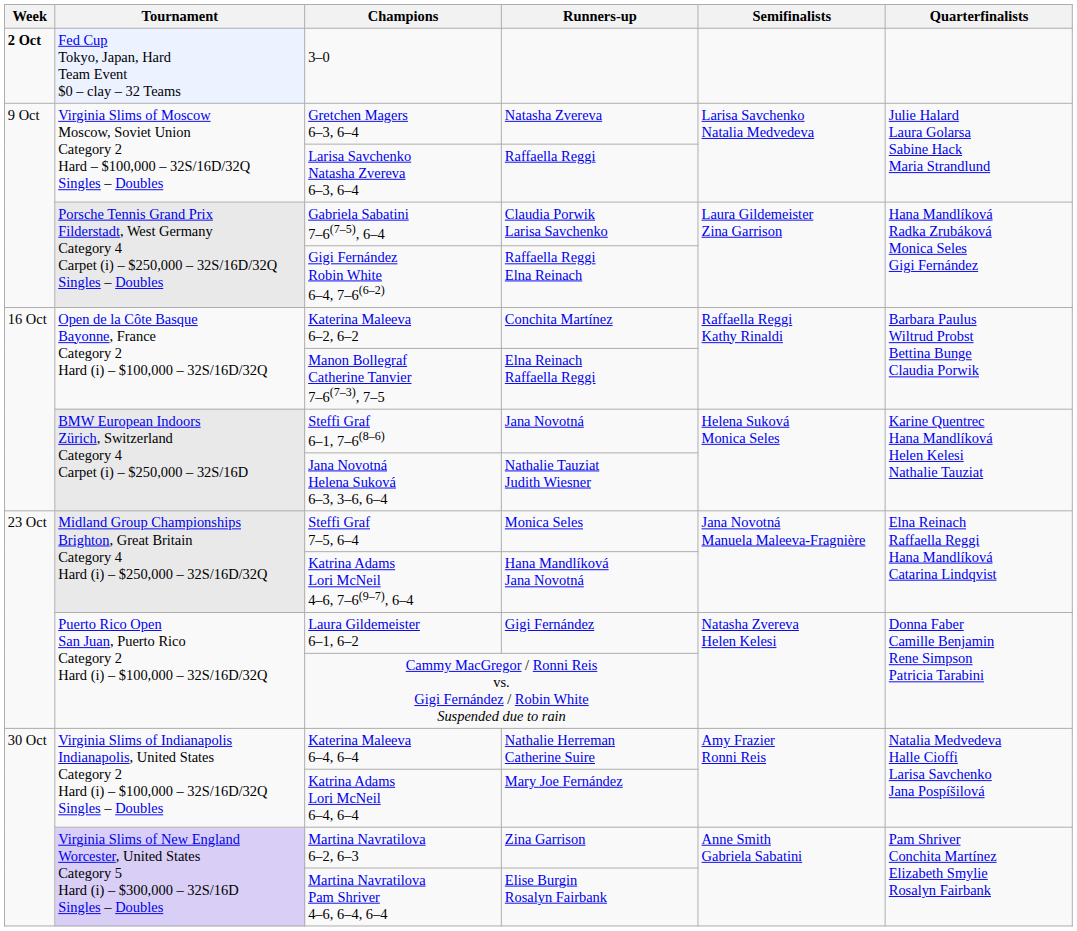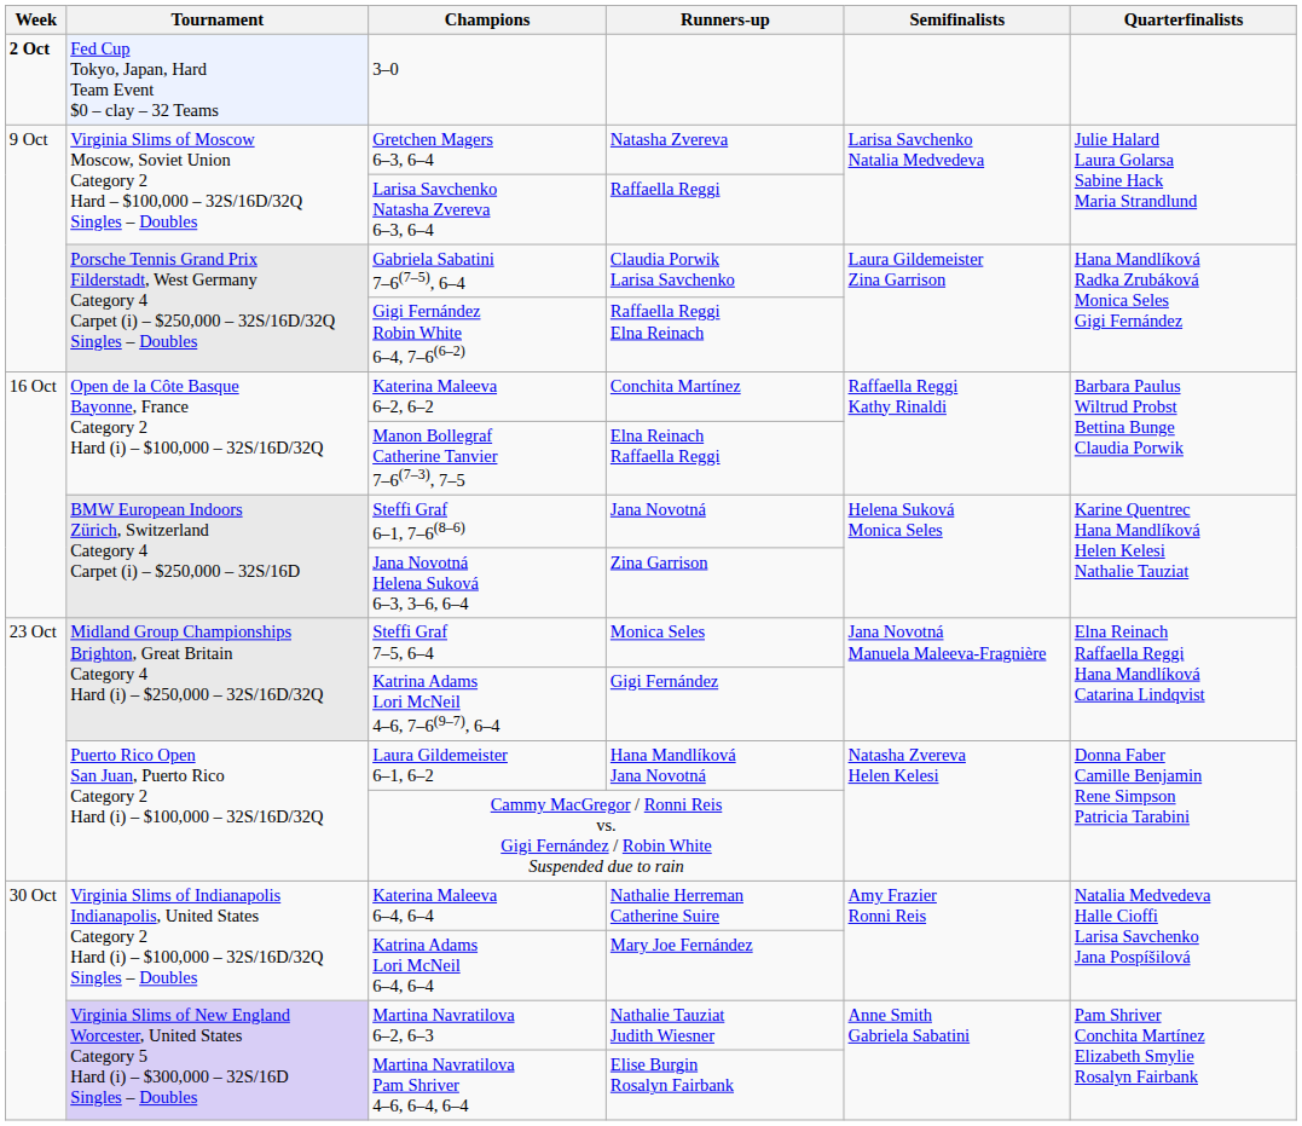 <table class=wikitable style=font-size:95%>
 <tr>
 <th style="width:46px;">Week</th>
 <th style="width:256px;">Tournament</th>
 <th style="width:200px;">Champions</th>
 <th style="width:200px;">Runners-up</th>
 <th style="width:190px;">Semifinalists</th>
 <th style="width:190px;">Quarterfinalists</th>
 </tr>
 <tr valign=top>
 <td rowspan=1><strong>2 Oct</strong></td>
 <td bgcolor="#ECF2FF" rowspan=1><a href='#'>Fed Cup</a><br>Tokyo, Japan, Hard <br> Team Event <br> $0 – clay – 32 Teams</td>
 <td> <br> 3–0</td>
 <td></td>
 <td> <br></td>
 <td><br><br><br></td>
 </tr>
 <tr valign="top">
 <td rowspan=4>9 Oct</td>
 <td rowspan=2><a href='#'>Virginia Slims of Moscow</a><br>Moscow, Soviet Union<br>Category 2  <br>Hard – $100,000 – 32S/16D/32Q <br> <a href='#'>Singles</a> – <a href='#'>Doubles</a></td>
 <td> <a href='#'>Gretchen Magers</a><br>6–3, 6–4</td>
 <td> <a href='#'>Natasha Zvereva</a></td>
 <td rowspan=2> <a href='#'>Larisa Savchenko</a><br> <a href='#'>Natalia Medvedeva</a></td>
 <td rowspan=2> <a href='#'>Julie Halard</a><br> <a href='#'>Laura Golarsa</a><br> <a href='#'>Sabine Hack</a><br> <a href='#'>Maria Strandlund</a></td>
 </tr>
 <tr valign="top">
 <td> <a href='#'>Larisa Savchenko</a><br> <a href='#'>Natasha Zvereva</a><br>6–3, 6–4</td>
 <td> <a href='#'>Raffaella Reggi</a></td>
 </tr>
 <tr valign="top">
 <td rowspan=2 style="background:#E9E9E9;"><a href='#'>Porsche Tennis Grand Prix</a><br><a href='#'>Filderstadt</a>, West Germany<br>Category 4  <br>Carpet (i) – $250,000 – 32S/16D/32Q <br><a href='#'>Singles</a> – <a href='#'>Doubles</a></td>
 <td> <a href='#'>Gabriela Sabatini</a><br>7–6<sup>(7–5)</sup>, 6–4</td>
 <td> <a href='#'>Claudia Porwik</a><br> <a href='#'>Larisa Savchenko</a></td>
 <td rowspan=2> <a href='#'>Laura Gildemeister</a><br> <a href='#'>Zina Garrison</a></td>
 <td rowspan=2> <a href='#'>Hana Mandlíková</a><br> <a href='#'>Radka Zrubáková</a><br> <a href='#'>Monica Seles</a><br> <a href='#'>Gigi Fernández</a></td>
 </tr>
 <tr valign="top">
 <td> <a href='#'>Gigi Fernández</a><br> <a href='#'>Robin White</a><br>6–4, 7–6<sup>(6–2)</sup></td>
 <td> <a href='#'>Raffaella Reggi</a><br> <a href='#'>Elna Reinach</a></td>
 </tr>
 <tr valign="top">
 <td rowspan=4>16 Oct</td>
 <td rowspan=2><a href='#'>Open de la Côte Basque</a><br><a href='#'>Bayonne</a>, France<br>Category 2  <br>Hard (i) – $100,000 – 32S/16D/32Q</td>
 <td> <a href='#'>Katerina Maleeva</a><br>6–2, 6–2</td>
 <td> <a href='#'>Conchita Martínez</a></td>
 <td rowspan=2> <a href='#'>Raffaella Reggi</a><br> <a href='#'>Kathy Rinaldi</a></td>
 <td rowspan=2> <a href='#'>Barbara Paulus</a><br> <a href='#'>Wiltrud Probst</a><br> <a href='#'>Bettina Bunge</a><br> <a href='#'>Claudia Porwik</a></td>
 </tr>
 <tr valign="top">
 <td> <a href='#'>Manon Bollegraf</a><br> <a href='#'>Catherine Tanvier</a><br>7–6<sup>(7–3)</sup>, 7–5</td>
 <td> <a href='#'>Elna Reinach</a><br> <a href='#'>Raffaella Reggi</a></td>
 </tr>
 <tr valign="top">
 <td rowspan=2 style="background:#E9E9E9;"><a href='#'>BMW European Indoors</a><br><a href='#'>Zürich</a>, Switzerland<br>Category 4  <br>Carpet (i) – $250,000 – 32S/16D</td>
 <td> <a href='#'>Steffi Graf</a><br>6–1, 7–6<sup>(8–6)</sup></td>
 <td> <a href='#'>Jana Novotná</a></td>
 <td rowspan=2> <a href='#'>Helena Suková</a><br> <a href='#'>Monica Seles</a></td>
 <td rowspan=2> <a href='#'>Karine Quentrec</a><br> <a href='#'>Hana Mandlíková</a><br> <a href='#'>Helen Kelesi</a><br> <a href='#'>Nathalie Tauziat</a></td>
 </tr>
 <tr valign="top">
 <td> <a href='#'>Jana Novotná</a><br> <a href='#'>Helena Suková</a><br>6–3, 3–6, 6–4</td>
-<td> <a href='#'>Nathalie Tauziat</a><br> <a href='#'>Judith Wiesner</a></td>
+<td> <a href='#'>Zina Garrison</a></td>
 </tr>
 <tr valign="top">
 <td rowspan=4>23 Oct</td>
 <td rowspan="2" style="background:#E9E9E9;"><a href='#'>Midland Group Championships</a><br><a href='#'>Brighton</a>, Great Britain<br>Category 4  <br>Hard (i) – $250,000 – 32S/16D/32Q</td>
 <td> <a href='#'>Steffi Graf</a><br>7–5, 6–4</td>
 <td> <a href='#'>Monica Seles</a></td>
 <td rowspan=2> <a href='#'>Jana Novotná</a><br> <a href='#'>Manuela Maleeva-Fragnière</a></td>
 <td rowspan=2> <a href='#'>Elna Reinach</a><br> <a href='#'>Raffaella Reggi</a><br> <a href='#'>Hana Mandlíková</a><br> <a href='#'>Catarina Lindqvist</a></td>
 </tr>
 <tr valign="top">
 <td> <a href='#'>Katrina Adams</a><br> <a href='#'>Lori McNeil</a><br>4–6, 7–6<sup>(9–7)</sup>, 6–4</td>
-<td> <a href='#'>Hana Mandlíková</a><br> <a href='#'>Jana Novotná</a></td>
+<td> <a href='#'>Gigi Fernández</a></td>
 </tr>
 <tr valign="top">
 <td rowspan=2><a href='#'>Puerto Rico Open</a><br><a href='#'>San Juan</a>, Puerto Rico<br>Category 2  <br>Hard (i) – $100,000 – 32S/16D/32Q</td>
 <td> <a href='#'>Laura Gildemeister</a><br>6–1, 6–2</td>
-<td> <a href='#'>Gigi Fernández</a></td>
+<td> <a href='#'>Hana Mandlíková</a><br> <a href='#'>Jana Novotná</a></td>
 <td rowspan=2> <a href='#'>Natasha Zvereva</a><br> <a href='#'>Helen Kelesi</a></td>
 <td rowspan=2> <a href='#'>Donna Faber</a><br> <a href='#'>Camille Benjamin</a><br> <a href='#'>Rene Simpson</a><br> <a href='#'>Patricia Tarabini</a></td>
 </tr>
 <tr valign="top">
 <td colspan=2 align=center> <a href='#'>Cammy MacGregor</a> /  <a href='#'>Ronni Reis</a><br>vs.<br> <a href='#'>Gigi Fernández</a> /  <a href='#'>Robin White</a><br><em>Suspended due to rain</em></td>
 </tr>
 <tr valign="top">
 <td rowspan=4>30 Oct</td>
 <td rowspan=2><a href='#'>Virginia Slims of Indianapolis</a><br><a href='#'>Indianapolis</a>, United States<br>Category 2  <br>Hard (i) – $100,000 – 32S/16D/32Q <br><a href='#'>Singles</a> – <a href='#'>Doubles</a></td>
 <td> <a href='#'>Katerina Maleeva</a><br>6–4, 6–4</td>
 <td> <a href='#'>Nathalie Herreman</a><br> <a href='#'>Catherine Suire</a></td>
 <td rowspan=2> <a href='#'>Amy Frazier</a><br> <a href='#'>Ronni Reis</a></td>
 <td rowspan=2> <a href='#'>Natalia Medvedeva</a><br> <a href='#'>Halle Cioffi</a><br> <a href='#'>Larisa Savchenko</a><br> <a href='#'>Jana Pospíšilová</a></td>
 </tr>
 <tr valign="top">
 <td> <a href='#'>Katrina Adams</a><br> <a href='#'>Lori McNeil</a><br>6–4, 6–4</td>
 <td> <a href='#'>Mary Joe Fernández</a></td>
 </tr>
 <tr valign="top">
 <td rowspan=2 style="background:#d8cef6;"><a href='#'>Virginia Slims of New England</a><br><a href='#'>Worcester</a>, United States<br>Category 5  <br>Hard (i) – $300,000 – 32S/16D <br><a href='#'>Singles</a> – <a href='#'>Doubles</a></td>
 <td> <a href='#'>Martina Navratilova</a><br>6–2, 6–3</td>
-<td> <a href='#'>Zina Garrison</a></td>
+<td> <a href='#'>Nathalie Tauziat</a><br> <a href='#'>Judith Wiesner</a></td>
 <td rowspan=2> <a href='#'>Anne Smith</a><br> <a href='#'>Gabriela Sabatini</a></td>
 <td rowspan=2> <a href='#'>Pam Shriver</a><br> <a href='#'>Conchita Martínez</a><br> <a href='#'>Elizabeth Smylie</a><br> <a href='#'>Rosalyn Fairbank</a></td>
 </tr>
 <tr valign="top">
 <td> <a href='#'>Martina Navratilova</a><br> <a href='#'>Pam Shriver</a><br>4–6, 6–4, 6–4</td>
 <td> <a href='#'>Elise Burgin</a><br> <a href='#'>Rosalyn Fairbank</a></td>
 </tr>
 </table>
